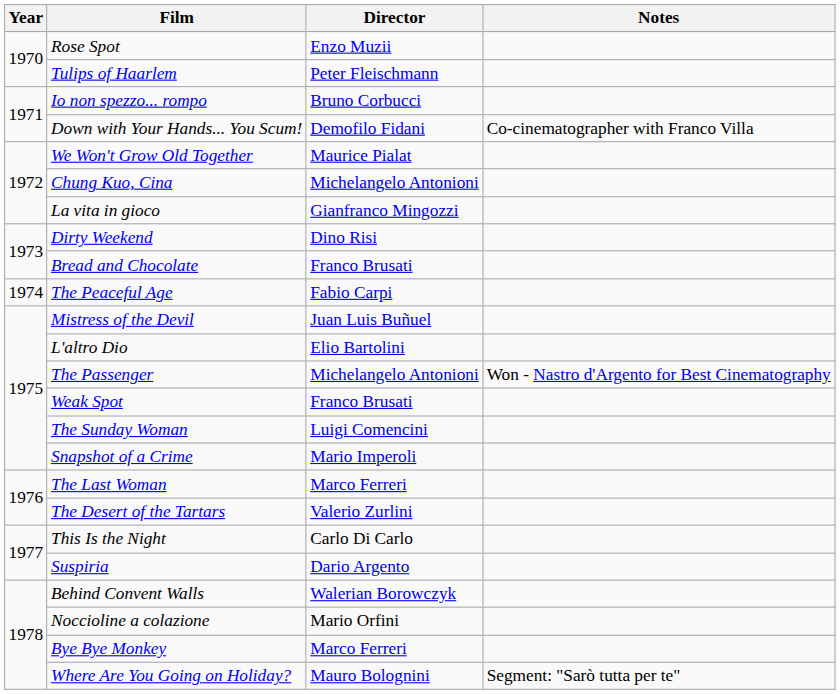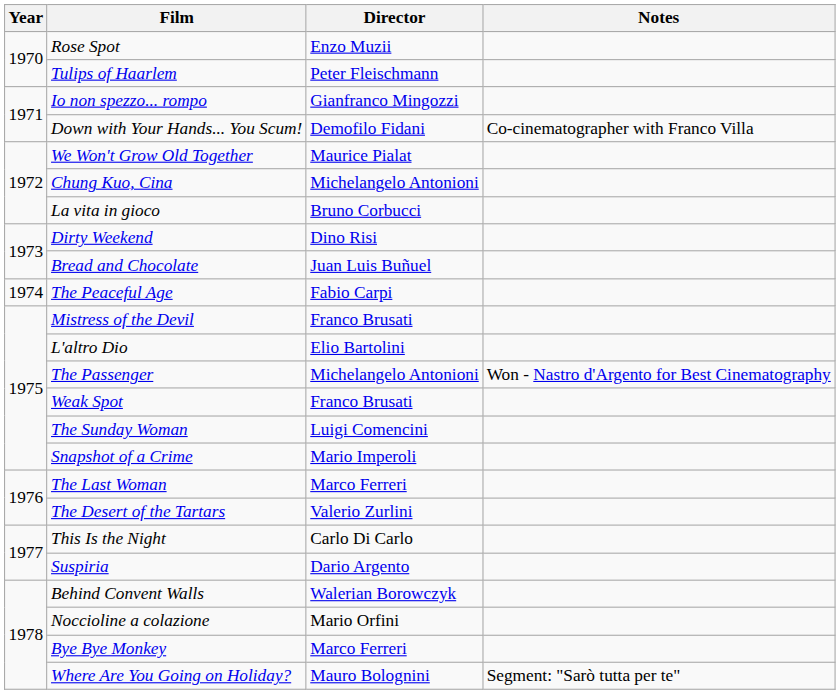 <table class="wikitable">
 <tr>
 <th>Year</th>
 <th>Film</th>
 <th>Director</th>
 <th>Notes</th>
 </tr>
 <tr>
 <td rowspan="2">1970</td>
 <td><em>Rose Spot</em></td>
 <td><a href='#'>Enzo Muzii</a></td>
 <td></td>
 </tr>
 <tr>
 <td><em><a href='#'>Tulips of Haarlem</a></em></td>
 <td><a href='#'>Peter Fleischmann</a></td>
 <td></td>
 </tr>
 <tr>
 <td rowspan="2">1971</td>
 <td><em><a href='#'>Io non spezzo... rompo</a></em></td>
-<td><a href='#'>Bruno Corbucci</a></td>
+<td><a href='#'>Gianfranco Mingozzi</a></td>
 <td></td>
 </tr>
 <tr>
 <td><em>Down with Your Hands... You Scum!</em></td>
 <td><a href='#'>Demofilo Fidani</a></td>
 <td>Co-cinematographer with Franco Villa</td>
 </tr>
 <tr>
 <td rowspan="3">1972</td>
 <td><em><a href='#'>We Won't Grow Old Together</a></em></td>
 <td><a href='#'>Maurice Pialat</a></td>
 <td></td>
 </tr>
 <tr>
 <td><em><a href='#'>Chung Kuo, Cina</a></em></td>
 <td><a href='#'>Michelangelo Antonioni</a></td>
 <td></td>
 </tr>
 <tr>
 <td><em>La vita in gioco</em></td>
-<td><a href='#'>Gianfranco Mingozzi</a></td>
+<td><a href='#'>Bruno Corbucci</a></td>
 <td></td>
 </tr>
 <tr>
 <td rowspan="2">1973</td>
 <td><a href='#'><em>Dirty Weekend</em></a></td>
 <td><a href='#'>Dino Risi</a></td>
 <td></td>
 </tr>
 <tr>
 <td><em><a href='#'>Bread and Chocolate</a></em></td>
-<td><a href='#'>Franco Brusati</a></td>
+<td><a href='#'>Juan Luis Buñuel</a></td>
 <td></td>
 </tr>
 <tr>
 <td>1974</td>
 <td><em><a href='#'>The Peaceful Age</a></em></td>
 <td><a href='#'>Fabio Carpi</a></td>
 <td></td>
 </tr>
 <tr>
 <td rowspan="6">1975</td>
 <td><em><a href='#'>Mistress of the Devil</a></em></td>
-<td><a href='#'>Juan Luis Buñuel</a></td>
+<td><a href='#'>Franco Brusati</a></td>
 <td></td>
 </tr>
 <tr>
 <td><em>L'altro Dio</em></td>
 <td><a href='#'>Elio Bartolini</a></td>
 <td></td>
 </tr>
 <tr>
 <td><a href='#'><em>The Passenger</em></a><em><a href='#'></a></em></td>
 <td><a href='#'>Michelangelo Antonioni</a></td>
 <td>Won - <a href='#'>Nastro d'Argento for Best Cinematography</a></td>
 </tr>
 <tr>
 <td><em><a href='#'>Weak Spot</a></em></td>
 <td><a href='#'>Franco Brusati</a></td>
 <td></td>
 </tr>
 <tr>
 <td><a href='#'><em>The Sunday Woman</em></a></td>
 <td><a href='#'>Luigi Comencini</a></td>
 <td></td>
 </tr>
 <tr>
 <td><em><a href='#'>Snapshot of a Crime</a></em></td>
 <td><a href='#'>Mario Imperoli</a></td>
 <td></td>
 </tr>
 <tr>
 <td rowspan="2">1976</td>
 <td><em><a href='#'>The Last Woman</a></em></td>
 <td><a href='#'>Marco Ferreri</a></td>
 <td></td>
 </tr>
 <tr>
 <td><em><a href='#'>The Desert of the Tartars</a></em></td>
 <td><a href='#'>Valerio Zurlini</a></td>
 <td></td>
 </tr>
 <tr>
 <td rowspan="2">1977</td>
 <td><em>This Is the Night</em></td>
 <td>Carlo Di Carlo</td>
 <td></td>
 </tr>
 <tr>
 <td><em><a href='#'>Suspiria</a></em></td>
 <td><a href='#'>Dario Argento</a></td>
 <td></td>
 </tr>
 <tr>
 <td rowspan="4" style="text-align:center;">1978</td>
 <td><em>Behind Convent Walls</em></td>
 <td><a href='#'>Walerian Borowczyk</a></td>
 <td></td>
 </tr>
 <tr>
 <td><em>Noccioline a colazione</em></td>
 <td>Mario Orfini</td>
 <td></td>
 </tr>
 <tr>
 <td><em><a href='#'>Bye Bye Monkey</a></em></td>
 <td><a href='#'>Marco Ferreri</a></td>
 <td></td>
 </tr>
 <tr>
 <td><em><a href='#'>Where Are You Going on Holiday?</a></em></td>
 <td><a href='#'>Mauro Bolognini</a></td>
 <td>Segment: "Sarò tutta per te"</td>
 </tr>
 </table>
